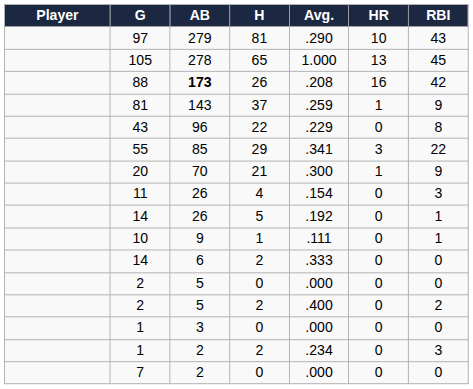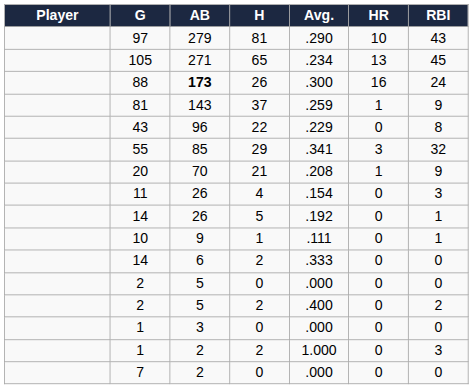 <table class="wikitable sortable" style="text-align:center;">
 <tr>
 <th style="background:#1c2841;color:white;" width="16%">Player</th>
 <th style="background:#1c2841;color:white;" width="9%">G</th>
 <th style="background:#1c2841;color:white;" width="9%">AB</th>
 <th style="background:#1c2841;color:white;" width="9%">H</th>
 <th style="background:#1c2841;color:white;" width="9%">Avg.</th>
 <th style="background:#1c2841;color:white;" width="9%">HR</th>
 <th style="background:#1c2841;color:white;" width="9%">RBI</th>
 </tr>
 <tr align="center">
 <td></td>
 <td>97</td>
 <td>279</td>
 <td>81</td>
 <td>.290</td>
 <td>10</td>
 <td>43</td>
 </tr>
 <tr align="center">
 <td></td>
 <td>105</td>
-<td>278</td>
+<td>271</td>
 <td>65</td>
-<td>1.000</td>
+<td>.234</td>
 <td>13</td>
 <td>45</td>
 </tr>
 <tr align="center">
 <td></td>
 <td>88</td>
 <td><strong>173</strong></td>
 <td>26</td>
-<td>.208</td>
+<td>.300</td>
 <td>16</td>
-<td>42</td>
+<td>24</td>
 </tr>
 <tr align="center">
 <td></td>
 <td>81</td>
 <td>143</td>
 <td>37</td>
 <td>.259</td>
 <td>1</td>
 <td>9</td>
 </tr>
 <tr align="center">
 <td></td>
 <td>43</td>
 <td>96</td>
 <td>22</td>
 <td>.229</td>
 <td>0</td>
 <td>8</td>
 </tr>
 <tr align="center">
 <td></td>
 <td>55</td>
 <td>85</td>
 <td>29</td>
 <td>.341</td>
 <td>3</td>
-<td>22</td>
+<td>32</td>
 </tr>
 <tr align="center">
 <td></td>
 <td>20</td>
 <td>70</td>
 <td>21</td>
-<td>.300</td>
+<td>.208</td>
 <td>1</td>
 <td>9</td>
 </tr>
 <tr align="center">
 <td></td>
 <td>11</td>
 <td>26</td>
 <td>4</td>
 <td>.154</td>
 <td>0</td>
 <td>3</td>
 </tr>
 <tr align="center">
 <td></td>
 <td>14</td>
 <td>26</td>
 <td>5</td>
 <td>.192</td>
 <td>0</td>
 <td>1</td>
 </tr>
 <tr align="center">
 <td></td>
 <td>10</td>
 <td>9</td>
 <td>1</td>
 <td>.111</td>
 <td>0</td>
 <td>1</td>
 </tr>
 <tr align="center">
 <td></td>
 <td>14</td>
 <td>6</td>
 <td>2</td>
 <td>.333</td>
 <td>0</td>
 <td>0</td>
 </tr>
 <tr align="center">
 <td></td>
 <td>2</td>
 <td>5</td>
 <td>0</td>
 <td>.000</td>
 <td>0</td>
 <td>0</td>
 </tr>
 <tr align="center">
 <td></td>
 <td>2</td>
 <td>5</td>
 <td>2</td>
 <td>.400</td>
 <td>0</td>
 <td>2</td>
 </tr>
 <tr align="center">
 <td></td>
 <td>1</td>
 <td>3</td>
 <td>0</td>
 <td>.000</td>
 <td>0</td>
 <td>0</td>
 </tr>
 <tr align="center">
 <td></td>
 <td>1</td>
 <td>2</td>
 <td>2</td>
-<td>.234</td>
+<td>1.000</td>
 <td>0</td>
 <td>3</td>
 </tr>
 <tr align="center">
 <td></td>
 <td>7</td>
 <td>2</td>
 <td>0</td>
 <td>.000</td>
 <td>0</td>
 <td>0</td>
 </tr>
 </table>
